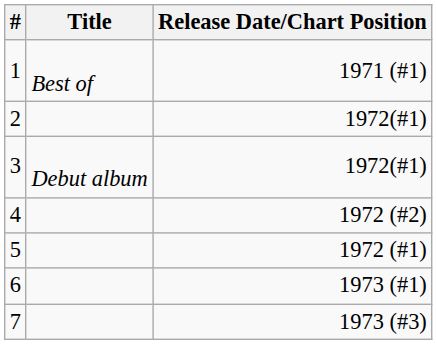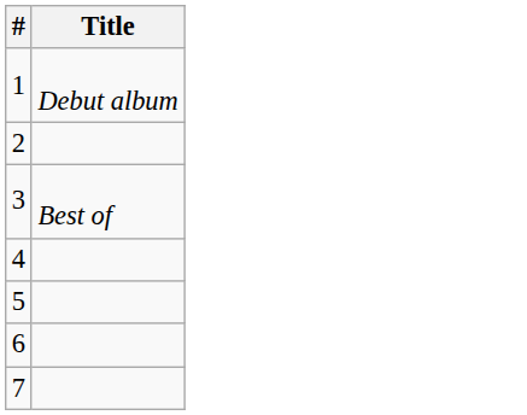 <table class="wikitable">
 <tr>
 <th>#</th>
 <th>Title</th>
-<th>Release Date/Chart Position</th>
 </tr>
 <tr>
 <td>1</td>
-<td align="left"><br><em>Best of</em></td>
-<td align="right">1971 (#1)</td>
+<td align="left"><br><em>Debut album</em></td>
 </tr>
 <tr>
 <td>2</td>
 <td align="left"></td>
-<td align="right">1972(#1)</td>
 </tr>
 <tr>
 <td>3</td>
-<td align="left"><br><em>Debut album</em></td>
-<td align="right">1972(#1)</td>
+<td align="left"><br><em>Best of</em></td>
 </tr>
 <tr>
 <td>4</td>
 <td align="left"></td>
-<td align="right">1972 (#2)</td>
 </tr>
 <tr>
 <td>5</td>
 <td align="left"></td>
-<td align="right">1972 (#1)</td>
 </tr>
 <tr>
 <td>6</td>
 <td align="left"></td>
-<td align="right">1973 (#1)</td>
 </tr>
 <tr>
 <td>7</td>
 <td align="left"></td>
-<td align="right">1973 (#3)</td>
 </tr>
 </table>
